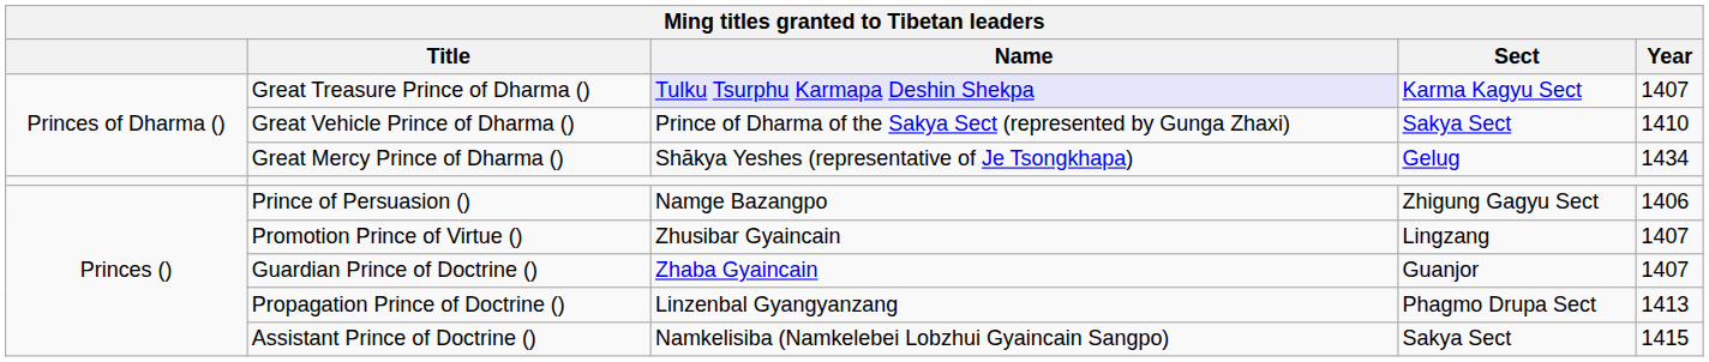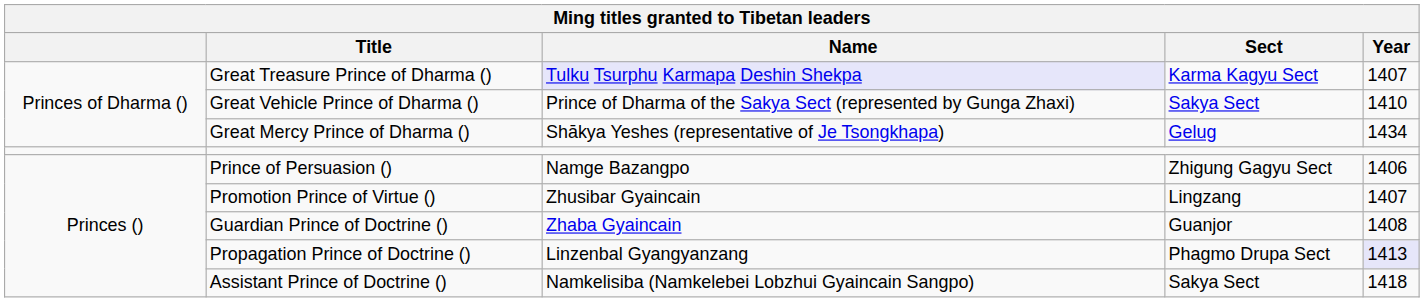 <table class="wikitable" align="center" width="100%">
 <tr>
 <th colspan="5" align="center">Ming titles granted to Tibetan leaders</th>
 </tr>
 <tr>
 <th></th>
 <th>Title</th>
 <th>Name</th>
 <th>Sect</th>
 <th>Year</th>
 </tr>
 <tr>
 <td rowspan="3" align="center">Princes of Dharma ()</td>
 <td>Great Treasure Prince of Dharma ()</td>
 <td style="background: lavender;"><a href='#'>Tulku</a> <a href='#'>Tsurphu</a> <a href='#'>Karmapa</a> <a href='#'>Deshin Shekpa</a></td>
 <td><a href='#'>Karma Kagyu Sect</a></td>
 <td>1407</td>
 </tr>
 <tr>
 <td>Great Vehicle Prince of Dharma ()</td>
 <td>Prince of Dharma of the <a href='#'>Sakya Sect</a> (represented by Gunga Zhaxi)</td>
 <td><a href='#'>Sakya Sect</a></td>
 <td>1410</td>
 </tr>
 <tr>
 <td>Great Mercy Prince of Dharma ()</td>
 <td>Shākya Yeshes (representative of <a href='#'>Je Tsongkhapa</a>)</td>
 <td><a href='#'>Gelug</a></td>
 <td>1434</td>
 </tr>
 <tr>
 <td></td>
 </tr>
 <tr>
 <td rowspan="5" align="center">Princes ()</td>
 <td>Prince of Persuasion ()</td>
 <td>Namge Bazangpo</td>
 <td>Zhigung Gagyu Sect</td>
 <td>1406</td>
 </tr>
 <tr>
 <td>Promotion Prince of Virtue ()</td>
 <td>Zhusibar Gyaincain</td>
 <td>Lingzang</td>
 <td>1407</td>
 </tr>
 <tr>
 <td>Guardian Prince of Doctrine ()</td>
 <td><a href='#'>Zhaba Gyaincain</a></td>
 <td>Guanjor</td>
-<td>1407</td>
+<td>1408</td>
 </tr>
 <tr>
 <td>Propagation Prince of Doctrine ()</td>
 <td>Linzenbal Gyangyanzang</td>
 <td>Phagmo Drupa Sect</td>
-<td>1413</td>
+<td style="background: lavender;">1413</td>
 </tr>
 <tr>
 <td>Assistant Prince of Doctrine ()</td>
 <td>Namkelisiba (Namkelebei Lobzhui Gyaincain Sangpo)</td>
 <td>Sakya Sect</td>
-<td>1415</td>
+<td>1418</td>
 </tr>
 </table>
